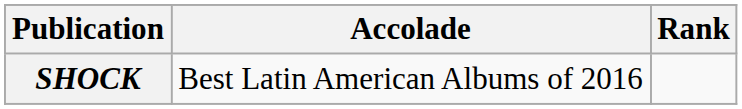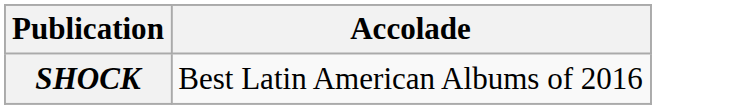 <table class="sortable wikitable plainrowheaders">
 <tr>
 <th scope="col">Publication</th>
 <th scope="col">Accolade</th>
-<th scope="col">Rank</th>
 </tr>
 <tr>
 <th scope="row"><em>SHOCK</em></th>
 <td>Best Latin American Albums of 2016</td>
-<td></td>
 </tr>
 </table>
